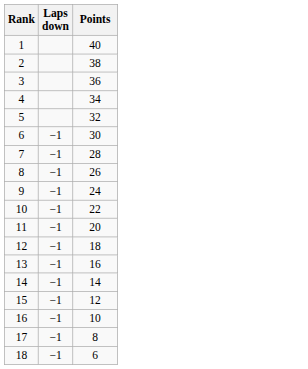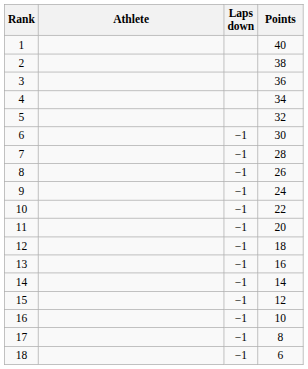 <table class=wikitable style="text-align:center">
 <tr>
 <th width=40>Rank</th>
+<th width=250>Athlete</th>
 <th width=40>Laps down</th>
 <th width=55>Points</th>
 </tr>
 <tr>
 <td>1</td>
+<td align=left></td>
 <td></td>
 <td>40</td>
 </tr>
 <tr>
 <td>2</td>
+<td align=left></td>
 <td></td>
 <td>38</td>
 </tr>
 <tr>
 <td>3</td>
+<td align=left></td>
 <td></td>
 <td>36</td>
 </tr>
 <tr>
 <td>4</td>
+<td align=left></td>
 <td></td>
 <td>34</td>
 </tr>
 <tr>
 <td>5</td>
+<td align=left></td>
 <td></td>
 <td>32</td>
 </tr>
 <tr>
 <td>6</td>
+<td align=left></td>
 <td>−1</td>
 <td>30</td>
 </tr>
 <tr>
 <td>7</td>
+<td align=left></td>
 <td>−1</td>
 <td>28</td>
 </tr>
 <tr>
 <td>8</td>
+<td align=left></td>
 <td>−1</td>
 <td>26</td>
 </tr>
 <tr>
 <td>9</td>
+<td align=left></td>
 <td>−1</td>
 <td>24</td>
 </tr>
 <tr>
 <td>10</td>
+<td align=left></td>
 <td>−1</td>
 <td>22</td>
 </tr>
 <tr>
 <td>11</td>
+<td align=left></td>
 <td>−1</td>
 <td>20</td>
 </tr>
 <tr>
 <td>12</td>
+<td align=left></td>
 <td>−1</td>
 <td>18</td>
 </tr>
 <tr>
 <td>13</td>
+<td align=left></td>
 <td>−1</td>
 <td>16</td>
 </tr>
 <tr>
 <td>14</td>
+<td align=left></td>
 <td>−1</td>
 <td>14</td>
 </tr>
 <tr>
 <td>15</td>
+<td align=left></td>
 <td>−1</td>
 <td>12</td>
 </tr>
 <tr>
 <td>16</td>
+<td align=left></td>
 <td>−1</td>
 <td>10</td>
 </tr>
 <tr>
 <td>17</td>
+<td align=left></td>
 <td>−1</td>
 <td>8</td>
 </tr>
 <tr>
 <td>18</td>
+<td align=left></td>
 <td>−1</td>
 <td>6</td>
 </tr>
 </table>
